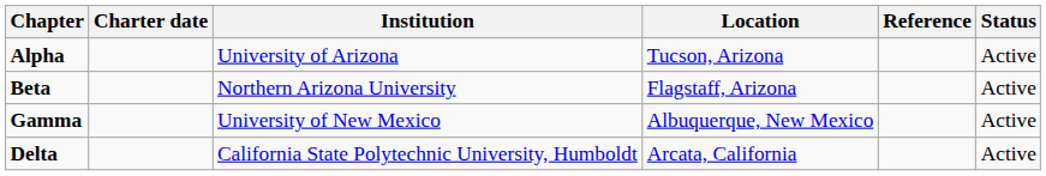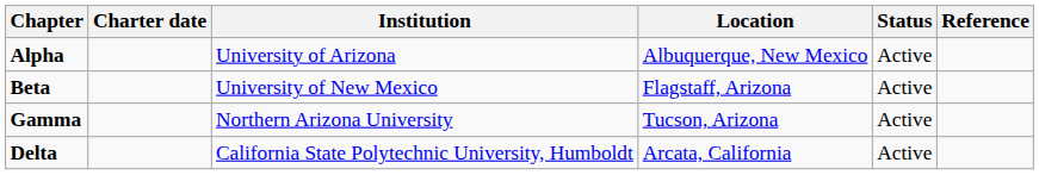 <table class="wikitable sortable">
 <tr>
 <th>Chapter</th>
 <th>Charter date</th>
 <th>Institution</th>
 <th>Location</th>
+<th>Status</th>
 <th>Reference</th>
-<th>Status</th>
 </tr>
 <tr>
 <td><strong>Alpha</strong></td>
 <td></td>
 <td><a href='#'>University of Arizona</a></td>
-<td><a href='#'>Tucson, Arizona</a></td>
+<td><a href='#'>Albuquerque, New Mexico</a></td>
+<td>Active</td>
 <td></td>
-<td>Active</td>
 </tr>
 <tr>
 <td><strong>Beta</strong></td>
 <td></td>
-<td><a href='#'>Northern Arizona University</a></td>
+<td><a href='#'>University of New Mexico</a></td>
 <td><a href='#'>Flagstaff, Arizona</a></td>
+<td>Active</td>
 <td></td>
-<td>Active</td>
 </tr>
 <tr>
 <td><strong>Gamma</strong></td>
 <td></td>
-<td><a href='#'>University of New Mexico</a></td>
-<td><a href='#'>Albuquerque, New Mexico</a></td>
+<td><a href='#'>Northern Arizona University</a></td>
+<td><a href='#'>Tucson, Arizona</a></td>
+<td>Active</td>
 <td></td>
-<td>Active</td>
 </tr>
 <tr>
 <td><strong>Delta</strong></td>
 <td></td>
 <td><a href='#'>California State Polytechnic University, Humboldt</a></td>
 <td><a href='#'>Arcata, California</a></td>
+<td>Active</td>
 <td></td>
-<td>Active</td>
 </tr>
 </table>
